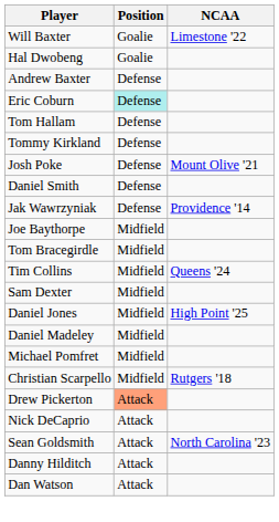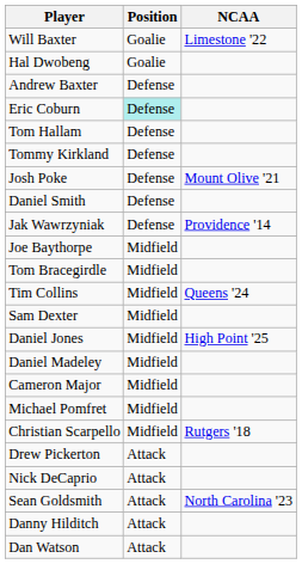 <table class="wikitable">
 <tr>
 <th>Player</th>
 <th>Position</th>
 <th>NCAA</th>
 </tr>
 <tr>
 <td>Will Baxter</td>
 <td>Goalie</td>
 <td><a href='#'>Limestone</a> '22</td>
 </tr>
 <tr>
 <td>Hal Dwobeng</td>
 <td>Goalie</td>
 <td></td>
 </tr>
 <tr>
 <td>Andrew Baxter</td>
 <td>Defense</td>
 <td></td>
 </tr>
 <tr>
 <td>Eric Coburn</td>
 <td style="background: paleturquoise;">Defense</td>
 <td></td>
 </tr>
 <tr>
 <td>Tom Hallam</td>
 <td>Defense</td>
 <td></td>
 </tr>
 <tr>
 <td>Tommy Kirkland</td>
 <td>Defense</td>
 <td></td>
 </tr>
 <tr>
 <td>Josh Poke</td>
 <td>Defense</td>
 <td><a href='#'>Mount Olive</a> '21</td>
 </tr>
 <tr>
 <td>Daniel Smith</td>
 <td>Defense</td>
 <td></td>
 </tr>
 <tr>
 <td>Jak Wawrzyniak</td>
 <td>Defense</td>
 <td><a href='#'>Providence</a> '14</td>
 </tr>
 <tr>
 <td>Joe Baythorpe</td>
 <td>Midfield</td>
 <td></td>
 </tr>
 <tr>
 <td>Tom Bracegirdle</td>
 <td>Midfield</td>
 <td></td>
 </tr>
 <tr>
 <td>Tim Collins</td>
 <td>Midfield</td>
 <td><a href='#'>Queens</a> '24</td>
 </tr>
 <tr>
 <td>Sam Dexter</td>
 <td>Midfield</td>
 <td></td>
 </tr>
 <tr>
 <td>Daniel Jones</td>
 <td>Midfield</td>
 <td><a href='#'>High Point</a> '25</td>
 </tr>
 <tr>
 <td>Daniel Madeley</td>
 <td>Midfield</td>
 <td></td>
 </tr>
 <tr>
+<td>Cameron Major</td>
+<td>Midfield</td>
+<td></td>
+</tr>
+<tr>
 <td>Michael Pomfret</td>
 <td>Midfield</td>
 <td></td>
 </tr>
 <tr>
 <td>Christian Scarpello</td>
 <td>Midfield</td>
 <td><a href='#'>Rutgers</a> '18</td>
 </tr>
 <tr>
 <td>Drew Pickerton</td>
-<td style="background: lightsalmon;">Attack</td>
+<td>Attack</td>
 <td></td>
 </tr>
 <tr>
 <td>Nick DeCaprio</td>
 <td>Attack</td>
 <td></td>
 </tr>
 <tr>
 <td>Sean Goldsmith</td>
 <td>Attack</td>
 <td><a href='#'>North Carolina</a> '23</td>
 </tr>
 <tr>
 <td>Danny Hilditch</td>
 <td>Attack</td>
 <td></td>
 </tr>
 <tr>
 <td>Dan Watson</td>
 <td>Attack</td>
 <td></td>
 </tr>
 </table>
